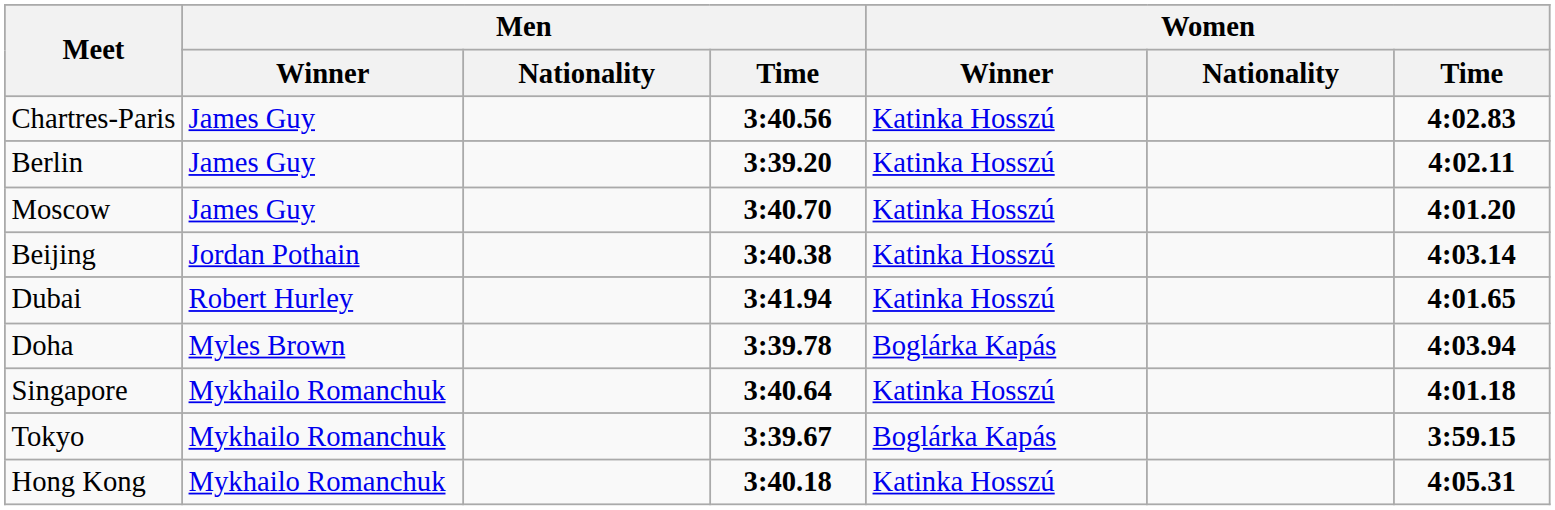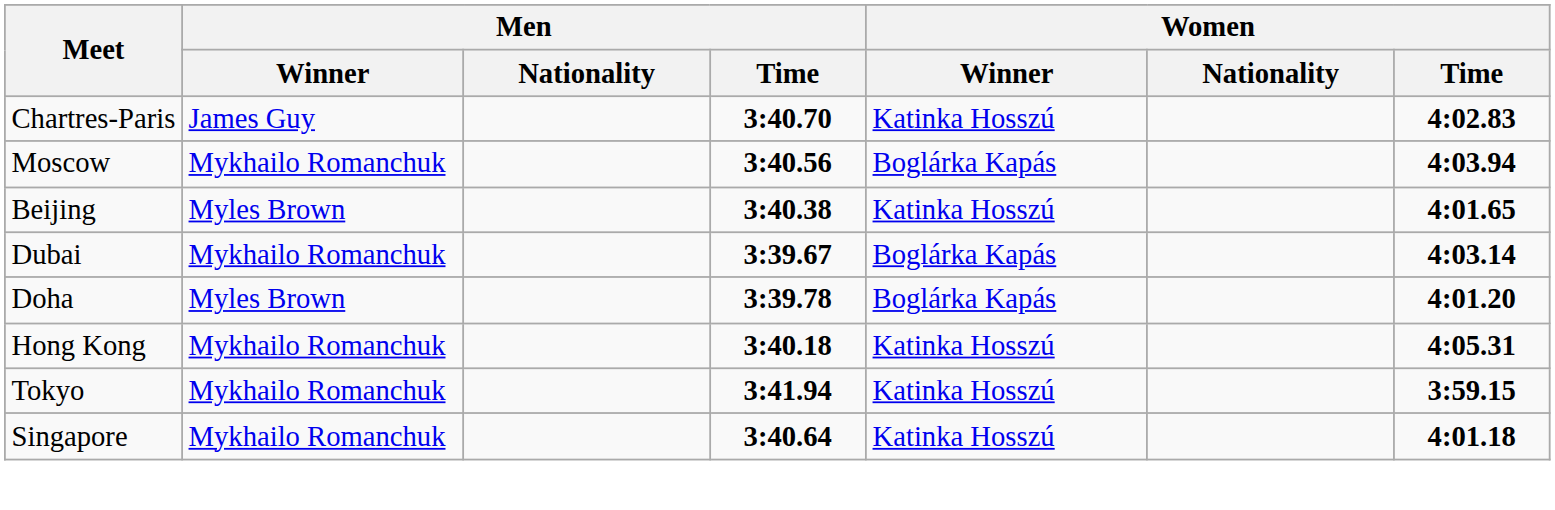 <table class="wikitable">
 <tr>
 <th rowspan="2">Meet</th>
 <th colspan="3">Men</th>
 <th colspan="3">Women</th>
 </tr>
 <tr>
 <th width=150>Winner</th>
 <th width=130>Nationality</th>
 <th width=80>Time</th>
 <th width=150>Winner</th>
 <th width=130>Nationality</th>
 <th width=80>Time</th>
 </tr>
 <tr>
 <td>Chartres-Paris</td>
 <td><a href='#'>James Guy</a></td>
 <td></td>
-<td align=center><strong>3:40.56</strong></td>
+<td align=center><strong>3:40.70</strong></td>
 <td><a href='#'>Katinka Hosszú</a></td>
 <td></td>
 <td align=center><strong>4:02.83</strong></td>
 </tr>
 <tr>
-<td>Berlin</td>
-<td><a href='#'>James Guy</a></td>
+<td>Moscow</td>
+<td><a href='#'>Mykhailo Romanchuk</a></td>
 <td></td>
-<td align=center><strong>3:39.20</strong></td>
-<td><a href='#'>Katinka Hosszú</a></td>
+<td align=center><strong>3:40.56</strong></td>
+<td><a href='#'>Boglárka Kapás</a></td>
 <td></td>
-<td align=center><strong>4:02.11</strong></td>
-</tr>
-<tr>
-<td>Moscow</td>
-<td><a href='#'>James Guy</a></td>
-<td></td>
-<td align=center><strong>3:40.70</strong></td>
-<td><a href='#'>Katinka Hosszú</a></td>
-<td></td>
-<td align=center><strong>4:01.20</strong></td>
+<td align=center><strong>4:03.94</strong></td>
 </tr>
 <tr>
 <td>Beijing</td>
-<td><a href='#'>Jordan Pothain</a></td>
+<td><a href='#'>Myles Brown</a></td>
 <td></td>
 <td align=center><strong>3:40.38</strong></td>
 <td><a href='#'>Katinka Hosszú</a></td>
 <td></td>
-<td align=center><strong>4:03.14</strong></td>
+<td align=center><strong>4:01.65</strong></td>
 </tr>
 <tr>
 <td>Dubai</td>
-<td><a href='#'>Robert Hurley</a></td>
+<td><a href='#'>Mykhailo Romanchuk</a></td>
 <td></td>
-<td align=center><strong>3:41.94</strong></td>
-<td><a href='#'>Katinka Hosszú</a></td>
+<td align=center><strong>3:39.67</strong></td>
+<td><a href='#'>Boglárka Kapás</a></td>
 <td></td>
-<td align=center><strong>4:01.65</strong></td>
+<td align=center><strong>4:03.14</strong></td>
 </tr>
 <tr>
 <td>Doha</td>
 <td><a href='#'>Myles Brown</a></td>
 <td></td>
 <td align=center><strong>3:39.78</strong></td>
 <td><a href='#'>Boglárka Kapás</a></td>
 <td></td>
-<td align=center><strong>4:03.94</strong></td>
+<td align=center><strong>4:01.20</strong></td>
+</tr>
+<tr>
+<td>Hong Kong</td>
+<td><a href='#'>Mykhailo Romanchuk</a></td>
+<td></td>
+<td align=center><strong>3:40.18</strong></td>
+<td><a href='#'>Katinka Hosszú</a></td>
+<td></td>
+<td align=center><strong>4:05.31</strong></td>
+</tr>
+<tr>
+<td>Tokyo</td>
+<td><a href='#'>Mykhailo Romanchuk</a></td>
+<td></td>
+<td align=center><strong>3:41.94</strong></td>
+<td><a href='#'>Katinka Hosszú</a></td>
+<td></td>
+<td align=center><strong>3:59.15</strong></td>
 </tr>
 <tr>
 <td>Singapore</td>
 <td><a href='#'>Mykhailo Romanchuk</a></td>
 <td></td>
 <td align=center><strong>3:40.64</strong></td>
 <td><a href='#'>Katinka Hosszú</a></td>
 <td></td>
 <td align=center><strong>4:01.18</strong></td>
 </tr>
-<tr>
-<td>Tokyo</td>
-<td><a href='#'>Mykhailo Romanchuk</a></td>
-<td></td>
-<td align=center><strong>3:39.67</strong></td>
-<td><a href='#'>Boglárka Kapás</a></td>
-<td></td>
-<td align=center><strong>3:59.15</strong></td>
-</tr>
-<tr>
-<td>Hong Kong</td>
-<td><a href='#'>Mykhailo Romanchuk</a></td>
-<td></td>
-<td align=center><strong>3:40.18</strong></td>
-<td><a href='#'>Katinka Hosszú</a></td>
-<td></td>
-<td align=center><strong>4:05.31</strong></td>
-</tr>
 </table>
